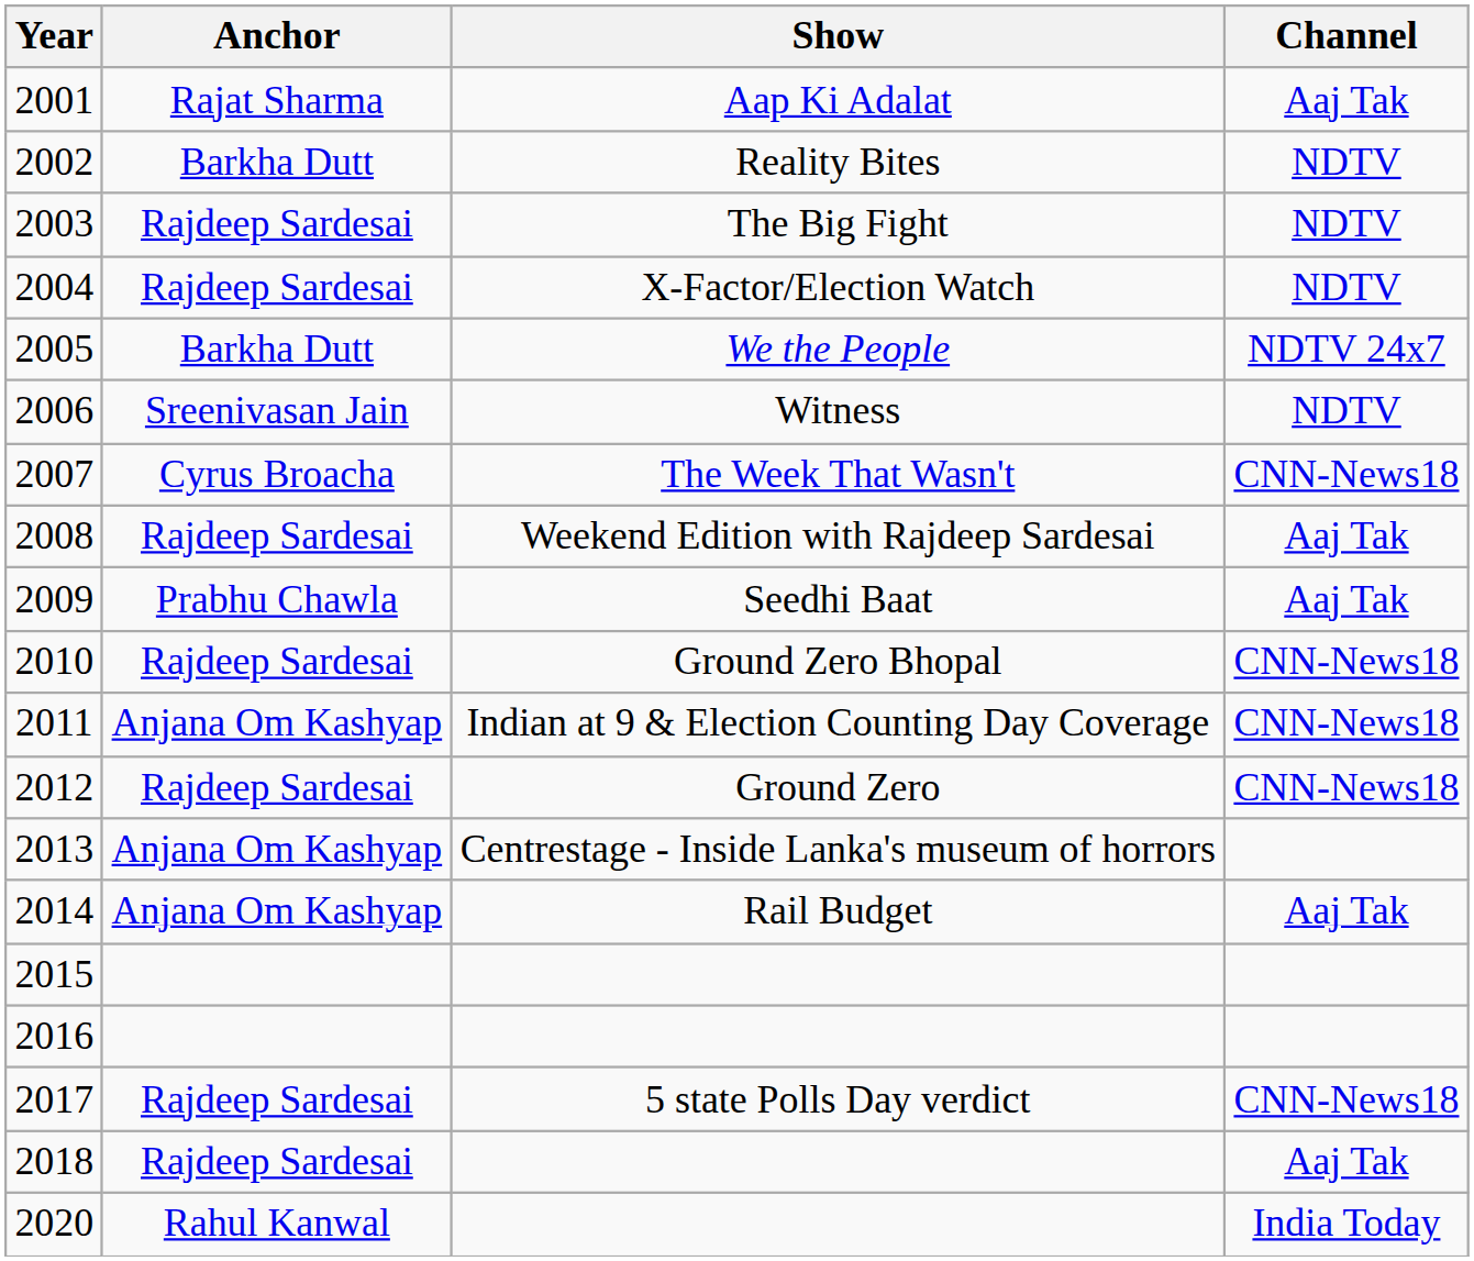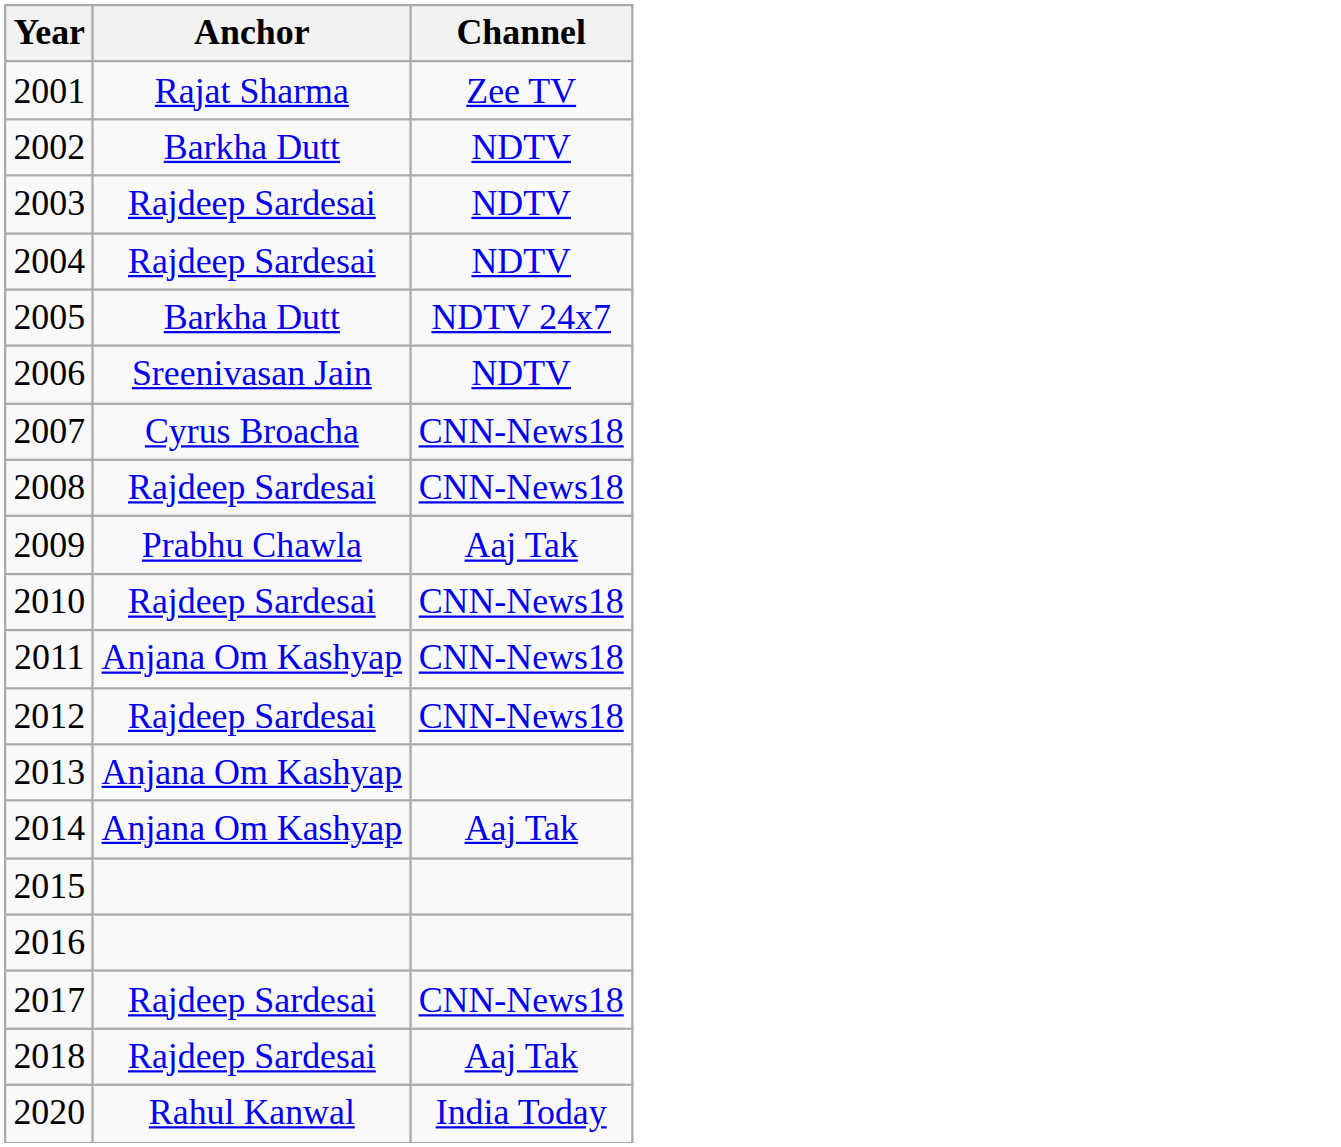 <table class="wikitable sortable" style="text-align:center;">
 <tr>
 <th>Year</th>
 <th>Anchor</th>
-<th>Show</th>
 <th>Channel</th>
 </tr>
 <tr>
 <td>2001</td>
 <td><a href='#'>Rajat Sharma</a></td>
-<td><a href='#'>Aap Ki Adalat</a></td>
-<td><a href='#'>Aaj Tak</a></td>
+<td><a href='#'>Zee TV</a></td>
 </tr>
 <tr>
 <td>2002</td>
 <td><a href='#'>Barkha Dutt</a></td>
-<td>Reality Bites</td>
 <td><a href='#'>NDTV</a></td>
 </tr>
 <tr>
 <td>2003</td>
 <td><a href='#'>Rajdeep Sardesai</a></td>
-<td>The Big Fight</td>
 <td><a href='#'>NDTV</a></td>
 </tr>
 <tr>
 <td>2004</td>
 <td><a href='#'>Rajdeep Sardesai</a></td>
-<td>X-Factor/Election Watch</td>
 <td><a href='#'>NDTV</a></td>
 </tr>
 <tr>
 <td>2005</td>
 <td><a href='#'>Barkha Dutt</a></td>
-<td><a href='#'><em>We the People</em></a></td>
 <td><a href='#'>NDTV 24x7</a></td>
 </tr>
 <tr>
 <td>2006</td>
 <td><a href='#'>Sreenivasan Jain</a></td>
-<td>Witness</td>
 <td><a href='#'>NDTV</a></td>
 </tr>
 <tr>
 <td>2007</td>
 <td><a href='#'>Cyrus Broacha</a></td>
-<td><a href='#'>The Week That Wasn't</a></td>
 <td><a href='#'>CNN-News18</a></td>
 </tr>
 <tr>
 <td>2008</td>
 <td><a href='#'>Rajdeep Sardesai</a></td>
-<td>Weekend Edition with Rajdeep Sardesai</td>
-<td><a href='#'>Aaj Tak</a></td>
+<td><a href='#'>CNN-News18</a></td>
 </tr>
 <tr>
 <td>2009</td>
 <td><a href='#'>Prabhu Chawla</a></td>
-<td>Seedhi Baat</td>
 <td><a href='#'>Aaj Tak</a></td>
 </tr>
 <tr>
 <td>2010</td>
 <td><a href='#'>Rajdeep Sardesai</a></td>
-<td>Ground Zero Bhopal</td>
 <td><a href='#'>CNN-News18</a></td>
 </tr>
 <tr>
 <td>2011</td>
 <td><a href='#'>Anjana Om Kashyap</a></td>
-<td>Indian at 9 & Election Counting Day Coverage</td>
 <td><a href='#'>CNN-News18</a></td>
 </tr>
 <tr>
 <td>2012</td>
 <td><a href='#'>Rajdeep Sardesai</a></td>
-<td>Ground Zero</td>
 <td><a href='#'>CNN-News18</a></td>
 </tr>
 <tr>
 <td>2013</td>
 <td><a href='#'>Anjana Om Kashyap</a></td>
-<td>Centrestage - Inside Lanka's museum of horrors</td>
 <td></td>
 </tr>
 <tr>
 <td>2014</td>
 <td><a href='#'>Anjana Om Kashyap</a></td>
-<td>Rail Budget</td>
 <td><a href='#'>Aaj Tak</a></td>
 </tr>
 <tr>
 <td>2015</td>
-<td></td>
 <td></td>
 <td></td>
 </tr>
 <tr>
 <td>2016</td>
 <td></td>
 <td></td>
-<td></td>
 </tr>
 <tr>
 <td>2017</td>
 <td><a href='#'>Rajdeep Sardesai</a></td>
-<td>5 state Polls Day verdict</td>
 <td><a href='#'>CNN-News18</a></td>
 </tr>
 <tr>
 <td>2018</td>
 <td><a href='#'>Rajdeep Sardesai</a></td>
-<td></td>
 <td><a href='#'>Aaj Tak</a></td>
 </tr>
 <tr>
 <td>2020</td>
 <td><a href='#'>Rahul Kanwal</a></td>
-<td></td>
 <td><a href='#'>India Today</a></td>
 </tr>
 </table>
